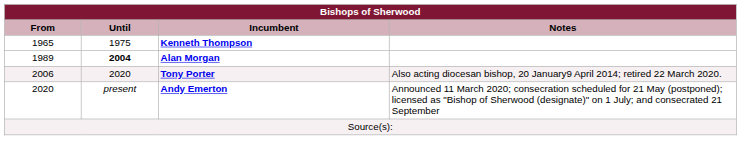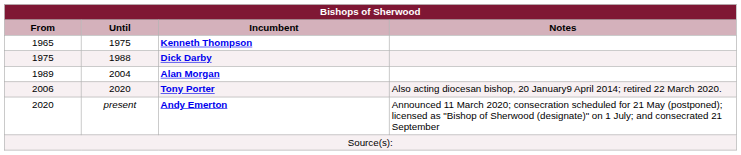 <table class="wikitable" style="width:95%;" border="1" cellpadding="2">
 <tr>
 <th colspan="4" style="background-color: #7F1734; color: white;">Bishops of Sherwood</th>
 </tr>
 <tr valign=top>
 <th style="background-color:#D4B1BB" width="10%">From</th>
 <th style="background-color:#D4B1BB" width="10%">Until</th>
 <th style="background-color:#D4B1BB" width="30%">Incumbent</th>
 <th style="background-color:#D4B1BB" width="45%">Notes</th>
 </tr>
 <tr valign=top bgcolor="white">
 <td align="center">1965</td>
 <td align="center">1975</td>
 <td><strong><a href='#'>Kenneth Thompson</a></strong></td>
 <td></td>
 </tr>
+<tr valign=top bgcolor="#F7F0F2">
+<td align="center">1975</td>
+<td align="center">1988</td>
+<td><strong><a href='#'>Dick Darby</a></strong></td>
+<td></td>
+</tr>
 <tr valign=top bgcolor="white">
 <td align="center">1989</td>
-<td align="center"><strong>2004</strong></td>
+<td align="center">2004</td>
 <td><strong><a href='#'>Alan Morgan</a></strong></td>
 <td></td>
 </tr>
 <tr valign=top bgcolor="#F7F0F2">
 <td align="center">2006</td>
 <td align="center">2020</td>
 <td><strong><a href='#'>Tony Porter</a></strong></td>
 <td>Also acting diocesan bishop, 20 January9 April 2014; retired 22 March 2020.</td>
 </tr>
 <tr valign=top bgcolor="white">
 <td align="center">2020</td>
 <td align="center"><em>present</em></td>
 <td><strong><a href='#'>Andy Emerton</a></strong></td>
 <td>Announced 11 March 2020; consecration scheduled for 21 May (postponed); licensed as "Bishop of Sherwood (designate)" on 1 July; and consecrated 21 September</td>
 </tr>
 <tr valign=top bgcolor="#F7F0F2">
 <td align="center" colspan="4">Source(s):</td>
 </tr>
 </table>
